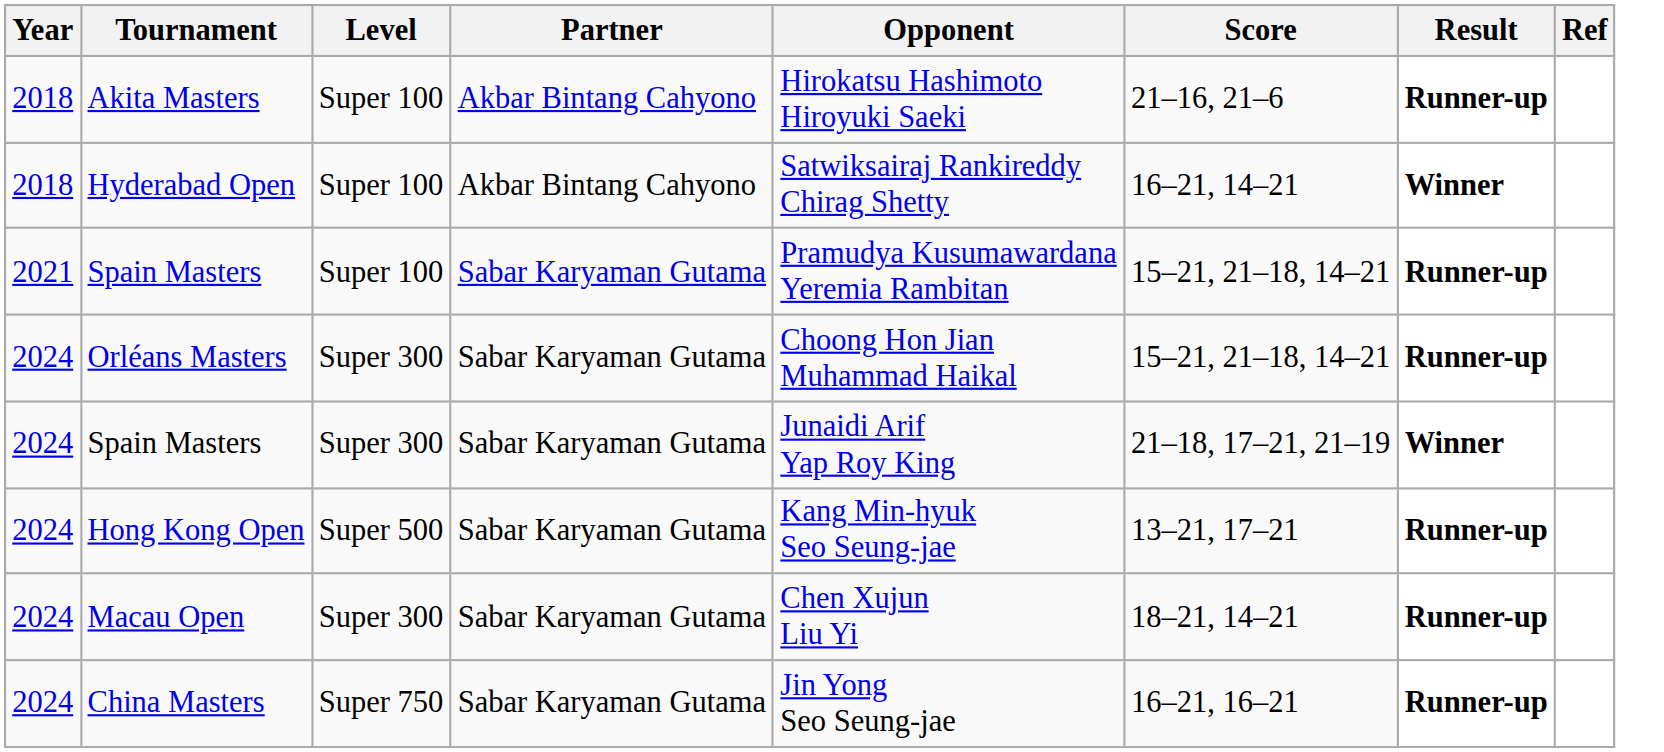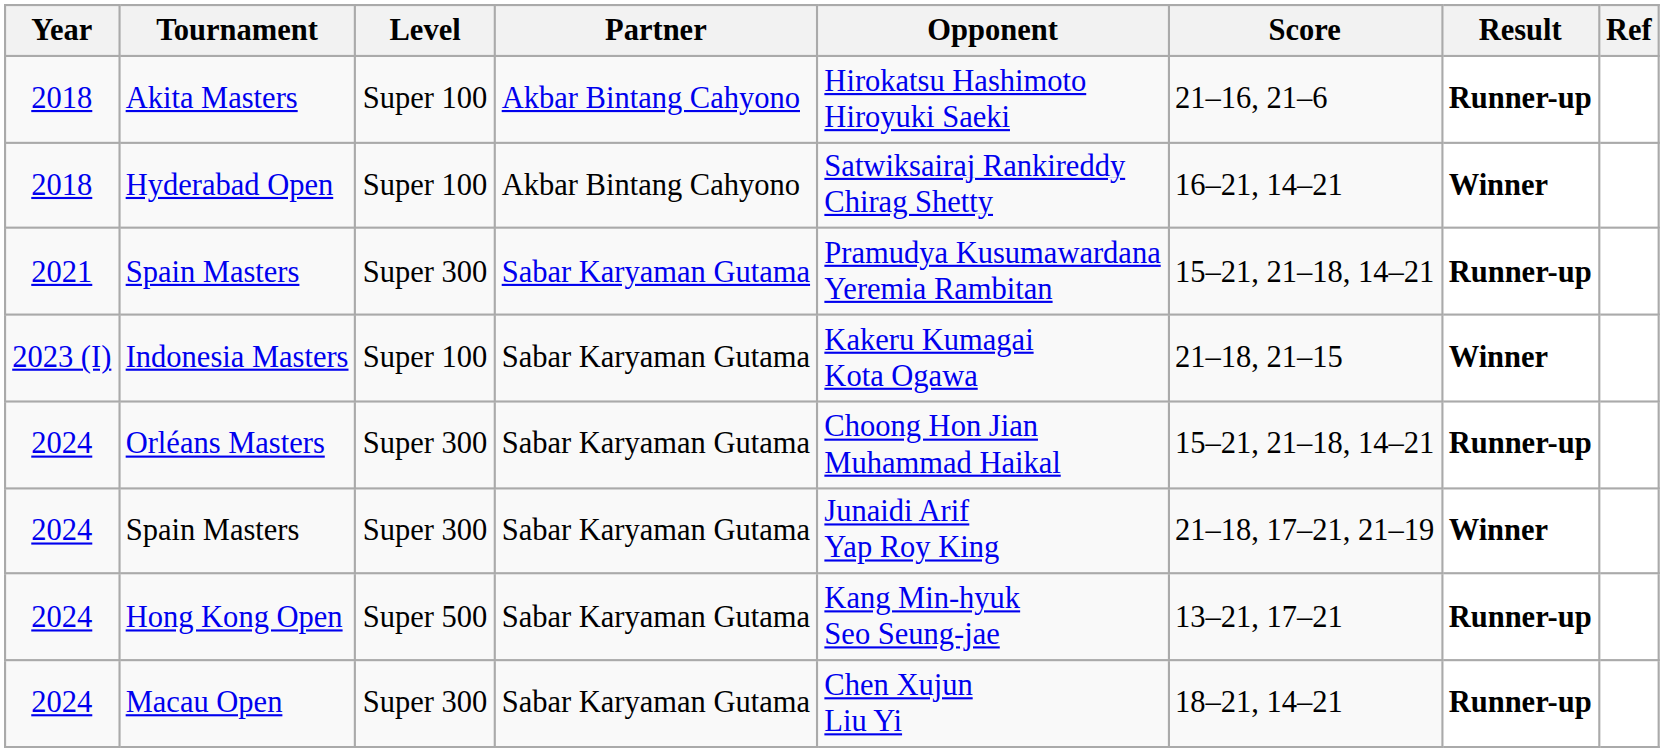 <table class="sortable wikitable" style="font-size: 90%;">
 <tr>
 <th>Year</th>
 <th>Tournament</th>
 <th>Level</th>
 <th>Partner</th>
 <th>Opponent</th>
 <th>Score</th>
 <th>Result</th>
 <th>Ref</th>
 </tr>
 <tr>
 <td align="center"><a href='#'>2018</a></td>
 <td align="left"><a href='#'>Akita Masters</a></td>
 <td align="left">Super 100</td>
 <td align="left"> <a href='#'>Akbar Bintang Cahyono</a></td>
 <td align="left"> <a href='#'>Hirokatsu Hashimoto</a><br> <a href='#'>Hiroyuki Saeki</a></td>
 <td align="left">21–16, 21–6</td>
 <td style="text-align:left; background:white"> <strong>Runner-up</strong></td>
 <td style="text-align:center; background:white"></td>
 </tr>
 <tr>
 <td align="center"><a href='#'>2018</a></td>
 <td align="left"><a href='#'>Hyderabad Open</a></td>
 <td align="left">Super 100</td>
 <td align="left"> Akbar Bintang Cahyono</td>
 <td align="left"> <a href='#'>Satwiksairaj Rankireddy</a><br> <a href='#'>Chirag Shetty</a></td>
 <td align="left">16–21, 14–21</td>
 <td style="text-align:left; background:white"> <strong>Winner</strong></td>
 <td style="text-align:center; background:white"></td>
 </tr>
 <tr>
 <td align="center"><a href='#'>2021</a></td>
 <td align="left"><a href='#'>Spain Masters</a></td>
-<td align="left">Super 100</td>
+<td align="left">Super 300</td>
 <td align="left"> <a href='#'>Sabar Karyaman Gutama</a></td>
 <td align="left"> <a href='#'>Pramudya Kusumawardana</a><br> <a href='#'>Yeremia Rambitan</a></td>
 <td align="left">15–21, 21–18, 14–21</td>
 <td style="text-align:left; background:white"> <strong>Runner-up</strong></td>
+<td style="text-align:center; background:white"></td>
+</tr>
+<tr>
+<td align="center"><a href='#'>2023 (I)</a></td>
+<td align="left"><a href='#'>Indonesia Masters</a></td>
+<td align="left">Super 100</td>
+<td align="left"> Sabar Karyaman Gutama</td>
+<td align="left"> <a href='#'>Kakeru Kumagai</a><br> <a href='#'>Kota Ogawa</a></td>
+<td align="left">21–18, 21–15</td>
+<td style="text-align:left; background:white"> <strong>Winner</strong></td>
 <td style="text-align:center; background:white"></td>
 </tr>
 <tr>
 <td align="center"><a href='#'>2024</a></td>
 <td align="left"><a href='#'>Orléans Masters</a></td>
 <td align="left">Super 300</td>
 <td align="left"> Sabar Karyaman Gutama</td>
 <td align="left"> <a href='#'>Choong Hon Jian</a><br> <a href='#'>Muhammad Haikal</a></td>
 <td align="left">15–21, 21–18, 14–21</td>
 <td style="text-align:left; background:white"> <strong>Runner-up</strong></td>
 <td style="text-align:center; background:white"></td>
 </tr>
 <tr>
 <td align="center"><a href='#'>2024</a></td>
 <td align="left">Spain Masters</td>
 <td align="left">Super 300</td>
 <td align="left"> Sabar Karyaman Gutama</td>
 <td align="left"> <a href='#'>Junaidi Arif</a><br> <a href='#'>Yap Roy King</a></td>
 <td align="left">21–18, 17–21, 21–19</td>
 <td style="text-align:left; background:white"> <strong>Winner</strong></td>
 <td style="text-align:center; background:white"></td>
 </tr>
 <tr>
 <td align="center"><a href='#'>2024</a></td>
 <td align="left"><a href='#'>Hong Kong Open</a></td>
 <td align="left">Super 500</td>
 <td align="left"> Sabar Karyaman Gutama</td>
 <td align="left"> <a href='#'>Kang Min-hyuk</a><br> <a href='#'>Seo Seung-jae</a></td>
 <td align="left">13–21, 17–21</td>
 <td style="text-align:left; background:white"> <strong>Runner-up</strong></td>
 <td style="text-align:center; background:white"></td>
 </tr>
 <tr>
 <td align="center"><a href='#'>2024</a></td>
 <td align="left"><a href='#'>Macau Open</a></td>
 <td align="left">Super 300</td>
 <td align="left"> Sabar Karyaman Gutama</td>
 <td align="left"> <a href='#'>Chen Xujun</a><br> <a href='#'>Liu Yi</a></td>
 <td align="left">18–21, 14–21</td>
 <td style="text-align:left; background:white"> <strong>Runner-up</strong></td>
 <td style="text-align:center; background:white"></td>
 </tr>
-<tr>
-<td align="center"><a href='#'>2024</a></td>
-<td align="left"><a href='#'>China Masters</a></td>
-<td align="left">Super 750</td>
-<td align="left"> Sabar Karyaman Gutama</td>
-<td align="left"> <a href='#'>Jin Yong</a><br> Seo Seung-jae</td>
-<td align="left">16–21, 16–21</td>
-<td style="text-align:left; background:white"> <strong>Runner-up</strong></td>
-<td style="text-align:center; background:white"></td>
-</tr>
 </table>
